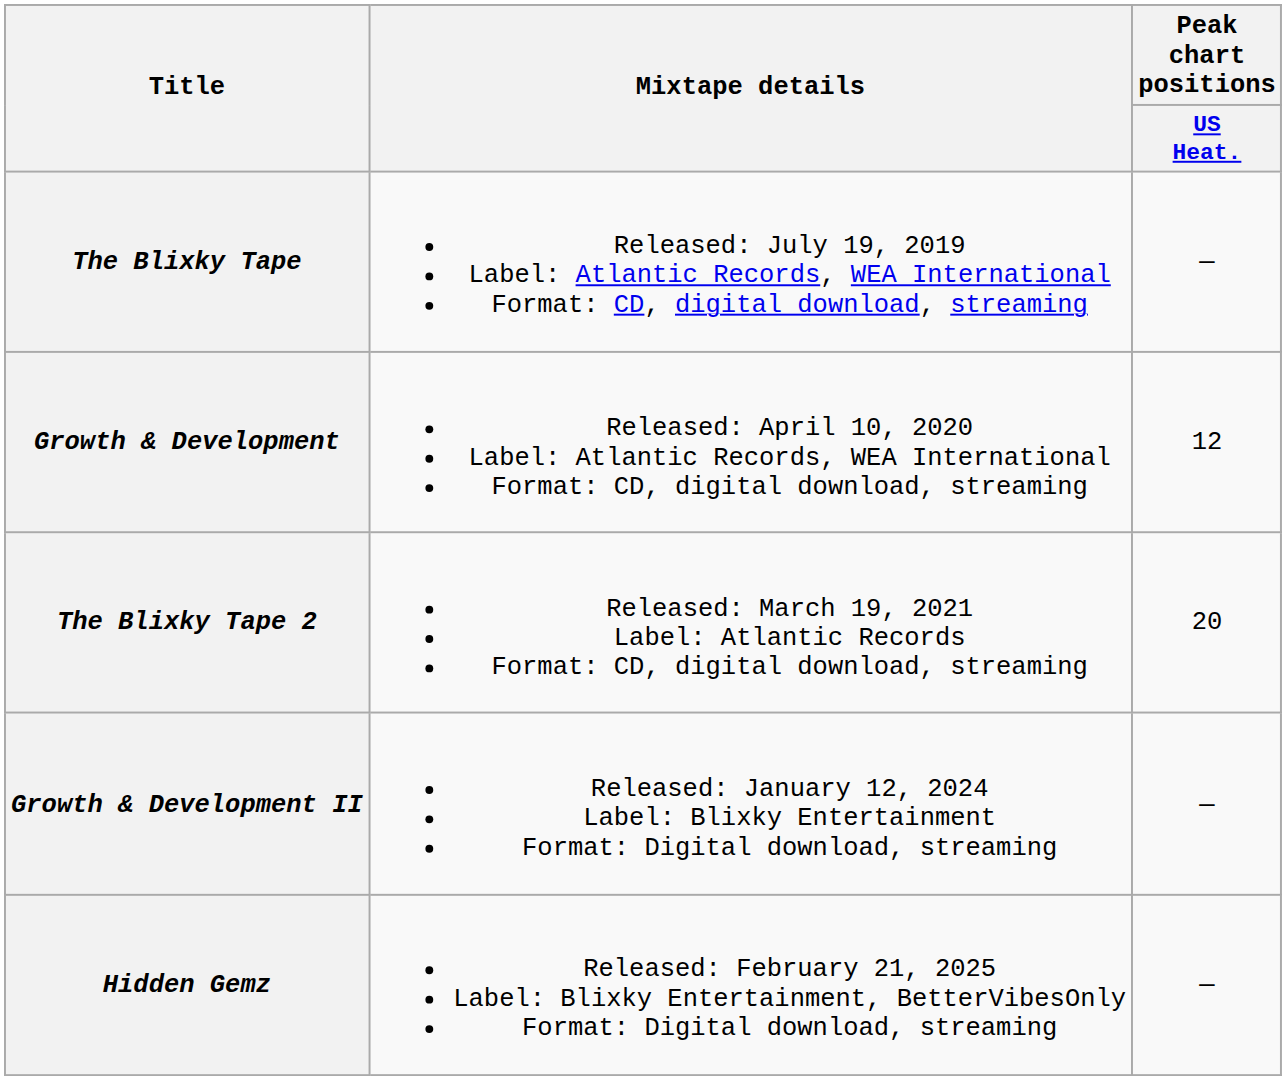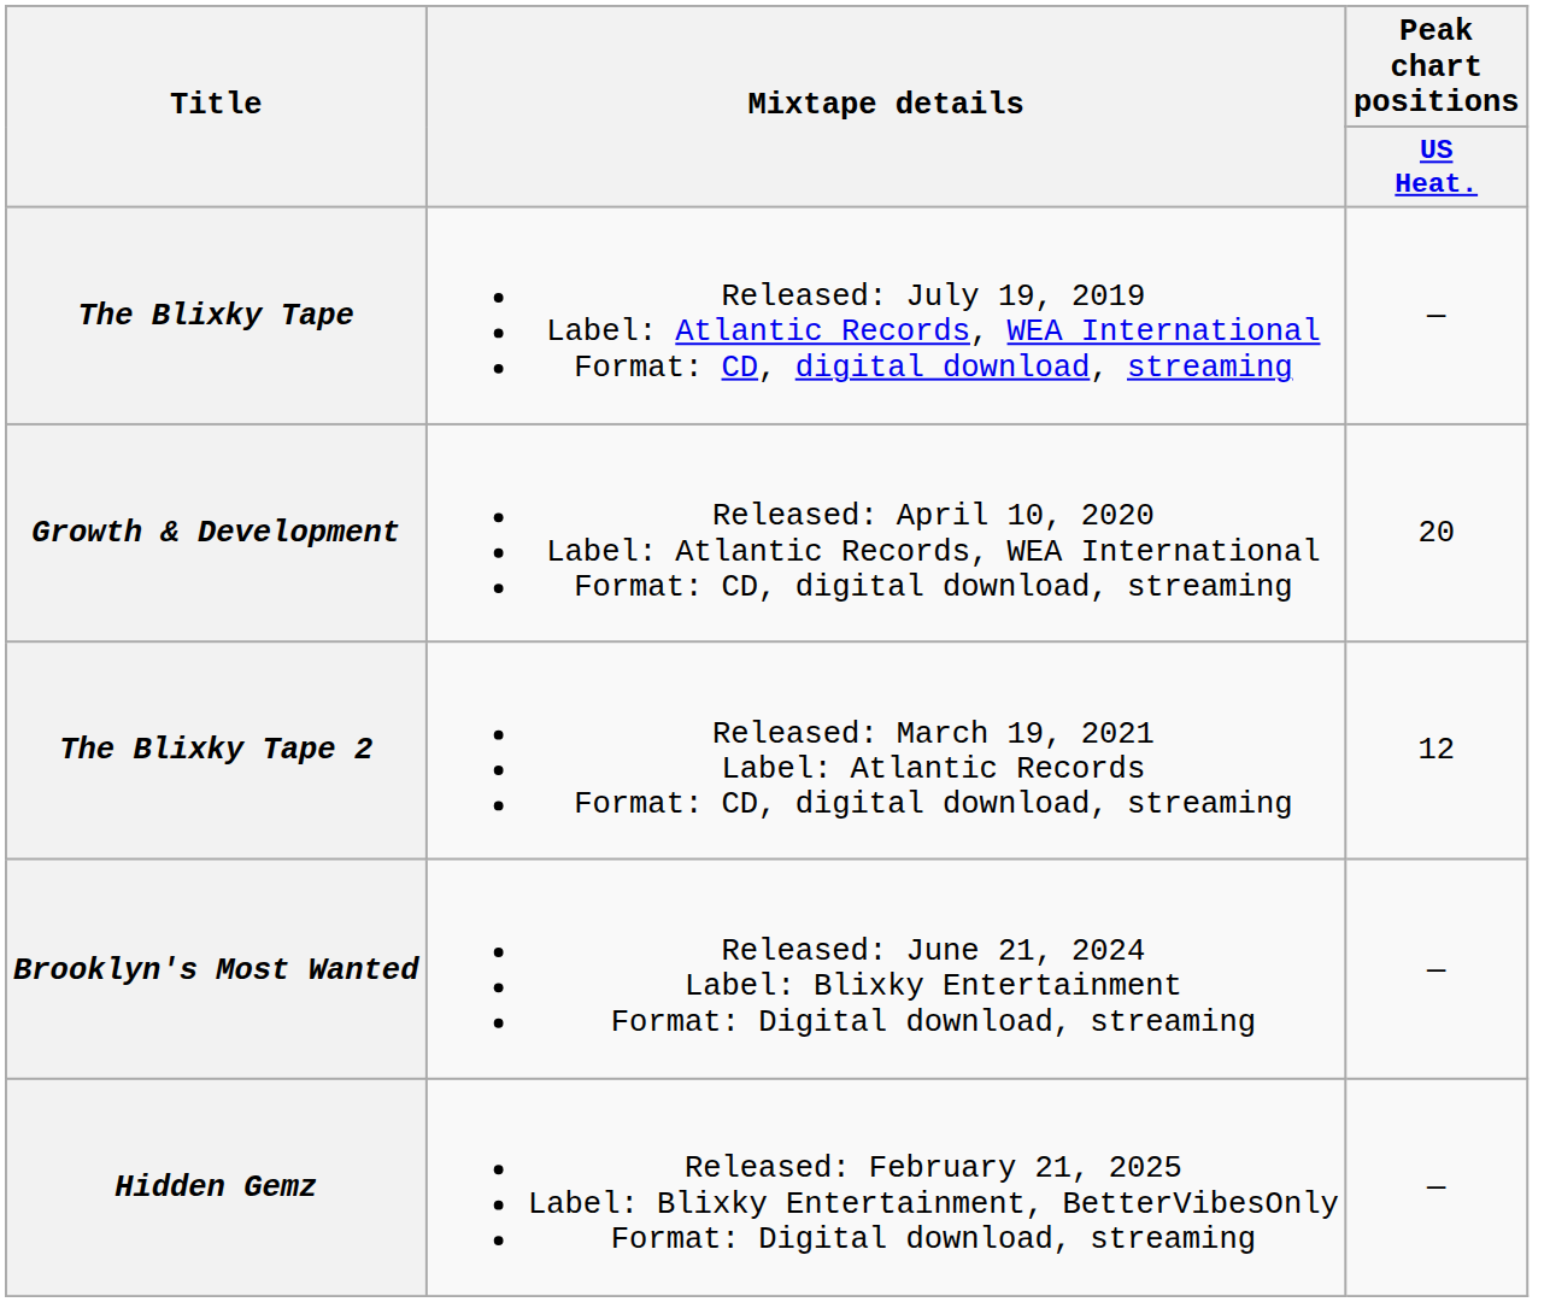 <table class="wikitable plainrowheaders" style="text-align:center;">
 <tr>
 <th rowspan="2">Title</th>
 <th rowspan="2">Mixtape details</th>
 <th>Peak chart positions</th>
 </tr>
 <tr>
 <th scope="col" style="width:3em;font-size:90%;"><a href='#'>US<br>Heat.</a></th>
 </tr>
 <tr>
 <th scope="row"><em>The Blixky Tape</em></th>
 <td><br><ul><li>Released: July 19, 2019</li><li>Label: <a href='#'>Atlantic Records</a>, <a href='#'>WEA International</a></li><li>Format: <a href='#'>CD</a>, <a href='#'>digital download</a>, <a href='#'>streaming</a></li></ul></td>
 <td>—</td>
 </tr>
 <tr>
 <th scope="row"><em>Growth & Development</em></th>
 <td><br><ul><li>Released: April 10, 2020</li><li>Label: Atlantic Records, WEA International</li><li>Format: CD, digital download, streaming</li></ul></td>
-<td>12<br></td>
+<td>20<br></td>
 </tr>
 <tr>
 <th scope="row"><em>The Blixky Tape 2</em></th>
 <td><br><ul><li>Released: March 19, 2021</li><li>Label: Atlantic Records</li><li>Format: CD, digital download, streaming</li></ul></td>
-<td>20<br></td>
+<td>12<br></td>
 </tr>
 <tr>
-<th scope="row"><em>Growth & Development II</em></th>
-<td><br><ul><li>Released: January 12, 2024</li><li>Label: Blixky Entertainment</li><li>Format: Digital download, streaming</li></ul></td>
+<th scope="row"><em>Brooklyn's Most Wanted</em></th>
+<td><br><ul><li>Released: June 21, 2024</li><li>Label: Blixky Entertainment</li><li>Format: Digital download, streaming</li></ul></td>
 <td>—</td>
 </tr>
 <tr>
 <th scope="row"><em>Hidden Gemz</em></th>
 <td><br><ul><li>Released: February 21, 2025</li><li>Label: Blixky Entertainment, BetterVibesOnly</li><li>Format: Digital download, streaming</li></ul></td>
 <td>—</td>
 </tr>
 </table>
